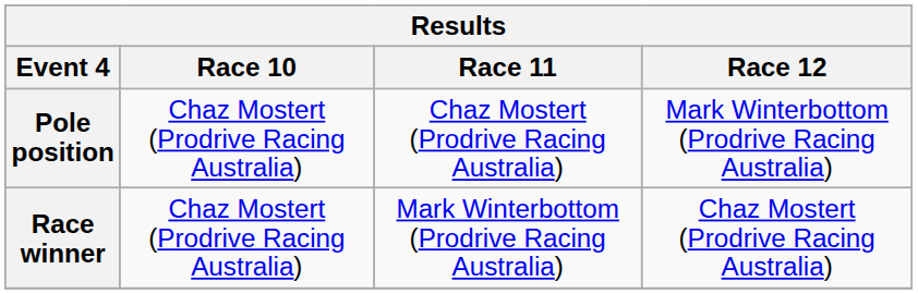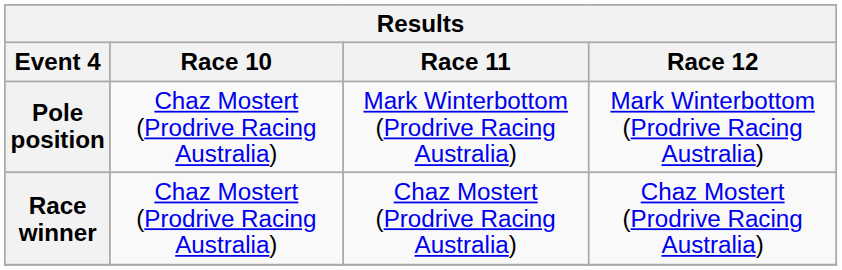 <table class="wikitable collapsible collapsed" align="center" width=75% style="font-size: 85%; max-width: 950px">
 <tr>
 <th colspan="4">Results</th>
 </tr>
 <tr>
 <th>Event 4</th>
 <th>Race 10</th>
 <th>Race 11</th>
 <th>Race 12</th>
 </tr>
 <tr>
 <th>Pole<br>position</th>
 <td align="center"> <a href='#'>Chaz Mostert</a><br>(<a href='#'>Prodrive Racing Australia</a>)</td>
-<td align="center"> <a href='#'>Chaz Mostert</a><br>(<a href='#'>Prodrive Racing Australia</a>)</td>
+<td align="center"> <a href='#'>Mark Winterbottom</a><br>(<a href='#'>Prodrive Racing Australia</a>)</td>
 <td align="center"> <a href='#'>Mark Winterbottom</a><br>(<a href='#'>Prodrive Racing Australia</a>)</td>
 </tr>
 <tr>
 <th>Race<br>winner</th>
 <td align="center"> <a href='#'>Chaz Mostert</a><br>(<a href='#'>Prodrive Racing Australia</a>)</td>
-<td align="center"> <a href='#'>Mark Winterbottom</a><br>(<a href='#'>Prodrive Racing Australia</a>)</td>
+<td align="center"> <a href='#'>Chaz Mostert</a><br>(<a href='#'>Prodrive Racing Australia</a>)</td>
 <td align="center"> <a href='#'>Chaz Mostert</a><br>(<a href='#'>Prodrive Racing Australia</a>)</td>
 </tr>
 <tr>
 </tr>
 </table>
